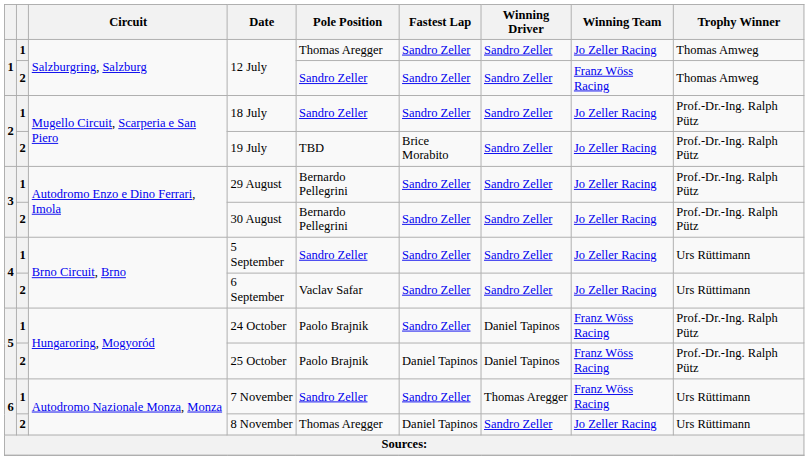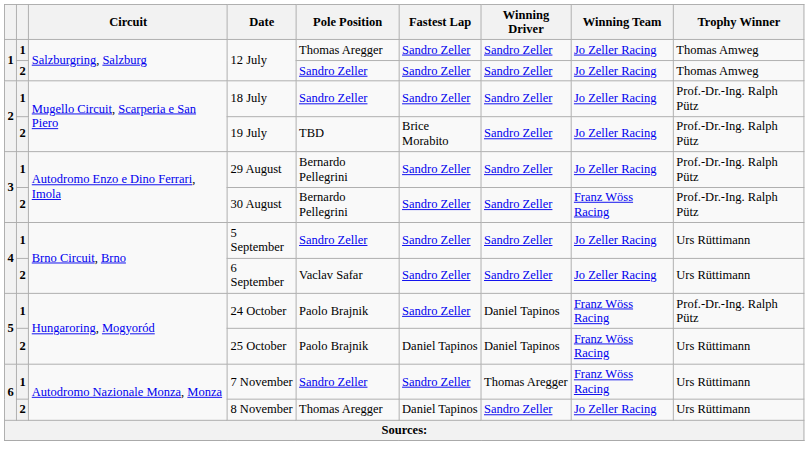 <table class="wikitable" style="font-size: 85%">
 <tr>
 <th></th>
 <th></th>
 <th>Circuit</th>
 <th>Date</th>
 <th>Pole Position</th>
 <th>Fastest Lap</th>
 <th>Winning Driver</th>
 <th>Winning Team</th>
 <th>Trophy Winner</th>
 </tr>
 <tr>
 <th rowspan=2>1</th>
 <th>1</th>
 <td rowspan=2> <a href='#'>Salzburgring</a>, <a href='#'>Salzburg</a></td>
 <td rowspan=2>12 July</td>
 <td> Thomas Aregger</td>
 <td> <a href='#'>Sandro Zeller</a></td>
 <td> <a href='#'>Sandro Zeller</a></td>
 <td> <a href='#'>Jo Zeller Racing</a></td>
 <td> Thomas Amweg</td>
 </tr>
 <tr>
 <th>2</th>
 <td> <a href='#'>Sandro Zeller</a></td>
 <td> <a href='#'>Sandro Zeller</a></td>
 <td> <a href='#'>Sandro Zeller</a></td>
-<td> <a href='#'>Franz Wöss Racing</a></td>
+<td> <a href='#'>Jo Zeller Racing</a></td>
 <td> Thomas Amweg</td>
 </tr>
 <tr>
 <th rowspan=2>2</th>
 <th>1</th>
 <td rowspan=2> <a href='#'>Mugello Circuit</a>, <a href='#'>Scarperia e San Piero</a></td>
 <td>18 July</td>
 <td> <a href='#'>Sandro Zeller</a></td>
 <td> <a href='#'>Sandro Zeller</a></td>
 <td> <a href='#'>Sandro Zeller</a></td>
 <td> <a href='#'>Jo Zeller Racing</a></td>
 <td> Prof.-Dr.-Ing. Ralph Pütz</td>
 </tr>
 <tr>
 <th>2</th>
 <td>19 July</td>
 <td>TBD</td>
 <td> Brice Morabito</td>
 <td> <a href='#'>Sandro Zeller</a></td>
 <td> <a href='#'>Jo Zeller Racing</a></td>
 <td> Prof.-Dr.-Ing. Ralph Pütz</td>
 </tr>
 <tr>
 <th rowspan=2>3</th>
 <th>1</th>
 <td rowspan=2> <a href='#'>Autodromo Enzo e Dino Ferrari</a>, <a href='#'>Imola</a></td>
 <td>29 August</td>
 <td> Bernardo Pellegrini</td>
 <td> <a href='#'>Sandro Zeller</a></td>
 <td> <a href='#'>Sandro Zeller</a></td>
 <td> <a href='#'>Jo Zeller Racing</a></td>
 <td> Prof.-Dr.-Ing. Ralph Pütz</td>
 </tr>
 <tr>
 <th>2</th>
 <td>30 August</td>
 <td> Bernardo Pellegrini</td>
 <td> <a href='#'>Sandro Zeller</a></td>
 <td> <a href='#'>Sandro Zeller</a></td>
-<td> <a href='#'>Jo Zeller Racing</a></td>
+<td> <a href='#'>Franz Wöss Racing</a></td>
 <td> Prof.-Dr.-Ing. Ralph Pütz</td>
 </tr>
 <tr>
 <th rowspan=2>4</th>
 <th>1</th>
 <td rowspan=2> <a href='#'>Brno Circuit</a>, <a href='#'>Brno</a></td>
 <td>5 September</td>
 <td> <a href='#'>Sandro Zeller</a></td>
 <td> <a href='#'>Sandro Zeller</a></td>
 <td> <a href='#'>Sandro Zeller</a></td>
 <td> <a href='#'>Jo Zeller Racing</a></td>
 <td> Urs Rüttimann</td>
 </tr>
 <tr>
 <th>2</th>
 <td>6 September</td>
 <td> Vaclav Safar</td>
 <td> <a href='#'>Sandro Zeller</a></td>
 <td> <a href='#'>Sandro Zeller</a></td>
 <td> <a href='#'>Jo Zeller Racing</a></td>
 <td> Urs Rüttimann</td>
 </tr>
 <tr>
 <th rowspan=2>5</th>
 <th>1</th>
 <td rowspan=2> <a href='#'>Hungaroring</a>, <a href='#'>Mogyoród</a></td>
 <td>24 October</td>
 <td> Paolo Brajnik</td>
 <td> <a href='#'>Sandro Zeller</a></td>
 <td> Daniel Tapinos</td>
 <td> <a href='#'>Franz Wöss Racing</a></td>
 <td> Prof.-Dr.-Ing. Ralph Pütz</td>
 </tr>
 <tr>
 <th>2</th>
 <td>25 October</td>
 <td> Paolo Brajnik</td>
 <td> Daniel Tapinos</td>
 <td> Daniel Tapinos</td>
 <td> <a href='#'>Franz Wöss Racing</a></td>
-<td> Prof.-Dr.-Ing. Ralph Pütz</td>
+<td> Urs Rüttimann</td>
 </tr>
 <tr>
 <th rowspan=2>6</th>
 <th>1</th>
 <td rowspan=2> <a href='#'>Autodromo Nazionale Monza</a>, <a href='#'>Monza</a></td>
 <td>7 November</td>
 <td> <a href='#'>Sandro Zeller</a></td>
 <td> <a href='#'>Sandro Zeller</a></td>
 <td> Thomas Aregger</td>
 <td> <a href='#'>Franz Wöss Racing</a></td>
 <td> Urs Rüttimann</td>
 </tr>
 <tr>
 <th>2</th>
 <td>8 November</td>
 <td> Thomas Aregger</td>
 <td> Daniel Tapinos</td>
 <td> <a href='#'>Sandro Zeller</a></td>
 <td> <a href='#'>Jo Zeller Racing</a></td>
 <td> Urs Rüttimann</td>
 </tr>
 <tr>
 <th colspan=9>Sources:</th>
 </tr>
 <tr>
 </tr>
 </table>
